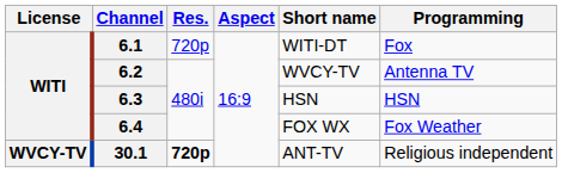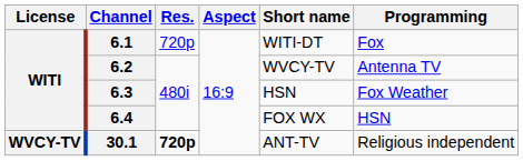 <table class="wikitable">
 <tr>
 <th scope = "col">License</th>
 <th scope = "col"><a href='#'>Channel</a></th>
 <th scope = "col"><a href='#'>Res.</a></th>
 <th scope = "col"><a href='#'>Aspect</a></th>
 <th scope = "col">Short name</th>
 <th scope = "col">Programming</th>
 </tr>
 <tr>
 <th rowspan = "4" style="border-right: 4px solid #932617;">WITI</th>
 <th scope = "row">6.1</th>
 <td><a href='#'>720p</a></td>
 <td rowspan=5><a href='#'>16:9</a></td>
 <td rowspan=1>WITI-DT</td>
 <td><a href='#'>Fox</a></td>
 </tr>
 <tr>
 <th scope = "row">6.2</th>
 <td rowspan=3><a href='#'>480i</a></td>
 <td>WVCY-TV</td>
 <td><a href='#'>Antenna TV</a></td>
 </tr>
 <tr>
 <th scope = "row">6.3</th>
 <td>HSN</td>
-<td><a href='#'>HSN</a></td>
+<td><a href='#'>Fox Weather</a></td>
 </tr>
 <tr>
 <th scope = "row">6.4</th>
 <td>FOX WX</td>
-<td><a href='#'>Fox Weather</a></td>
+<td><a href='#'>HSN</a></td>
 </tr>
 <tr>
 <th scope = "row" style="border-right: 4px solid #0139a8;">WVCY-TV</th>
 <th scope = "row">30.1</th>
 <td><strong>720p</strong></td>
 <td>ANT-TV</td>
 <td>Religious independent</td>
 </tr>
 </table>
